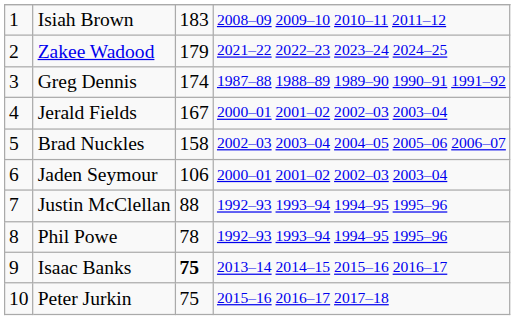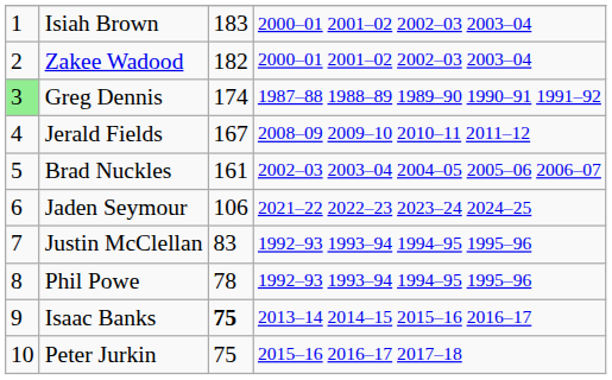 <table class="wikitable">
 <tr>
 </tr>
 <tr>
 <td>1</td>
 <td>Isiah Brown</td>
 <td>183</td>
-<td style="font-size:80%;"><a href='#'>2008–09</a> <a href='#'>2009–10</a> <a href='#'>2010–11</a> <a href='#'>2011–12</a></td>
+<td style="font-size:80%;"><a href='#'>2000–01</a> <a href='#'>2001–02</a> <a href='#'>2002–03</a> <a href='#'>2003–04</a></td>
 </tr>
 <tr>
 <td>2</td>
 <td><a href='#'>Zakee Wadood</a></td>
-<td>179</td>
-<td style="font-size:80%;"><a href='#'>2021–22</a> <a href='#'>2022–23</a> <a href='#'>2023–24</a> <a href='#'>2024–25</a></td>
+<td>182</td>
+<td style="font-size:80%;"><a href='#'>2000–01</a> <a href='#'>2001–02</a> <a href='#'>2002–03</a> <a href='#'>2003–04</a></td>
 </tr>
 <tr>
-<td>3</td>
+<td style="background: lightgreen;">3</td>
 <td>Greg Dennis</td>
 <td>174</td>
 <td style="font-size:80%;"><a href='#'>1987–88</a> <a href='#'>1988–89</a> <a href='#'>1989–90</a> <a href='#'>1990–91</a> <a href='#'>1991–92</a></td>
 </tr>
 <tr>
 <td>4</td>
 <td>Jerald Fields</td>
 <td>167</td>
-<td style="font-size:80%;"><a href='#'>2000–01</a> <a href='#'>2001–02</a> <a href='#'>2002–03</a> <a href='#'>2003–04</a></td>
+<td style="font-size:80%;"><a href='#'>2008–09</a> <a href='#'>2009–10</a> <a href='#'>2010–11</a> <a href='#'>2011–12</a></td>
 </tr>
 <tr>
 <td>5</td>
 <td>Brad Nuckles</td>
-<td>158</td>
+<td>161</td>
 <td style="font-size:80%;"><a href='#'>2002–03</a> <a href='#'>2003–04</a> <a href='#'>2004–05</a> <a href='#'>2005–06</a> <a href='#'>2006–07</a></td>
 </tr>
 <tr>
 <td>6</td>
 <td>Jaden Seymour</td>
 <td>106</td>
-<td style="font-size:80%;"><a href='#'>2000–01</a> <a href='#'>2001–02</a> <a href='#'>2002–03</a> <a href='#'>2003–04</a></td>
+<td style="font-size:80%;"><a href='#'>2021–22</a> <a href='#'>2022–23</a> <a href='#'>2023–24</a> <a href='#'>2024–25</a></td>
 </tr>
 <tr>
 <td>7</td>
 <td>Justin McClellan</td>
-<td>88</td>
+<td>83</td>
 <td style="font-size:80%;"><a href='#'>1992–93</a> <a href='#'>1993–94</a> <a href='#'>1994–95</a> <a href='#'>1995–96</a></td>
 </tr>
 <tr>
 <td>8</td>
 <td>Phil Powe</td>
 <td>78</td>
 <td style="font-size:80%;"><a href='#'>1992–93</a> <a href='#'>1993–94</a> <a href='#'>1994–95</a> <a href='#'>1995–96</a></td>
 </tr>
 <tr>
 <td>9</td>
 <td>Isaac Banks</td>
 <td><strong>75</strong></td>
 <td style="font-size:80%;"><a href='#'>2013–14</a> <a href='#'>2014–15</a> <a href='#'>2015–16</a> <a href='#'>2016–17</a></td>
 </tr>
 <tr>
 <td>10</td>
 <td>Peter Jurkin</td>
 <td>75</td>
 <td style="font-size:80%;"><a href='#'>2015–16</a> <a href='#'>2016–17</a> <a href='#'>2017–18</a></td>
 </tr>
 </table>
